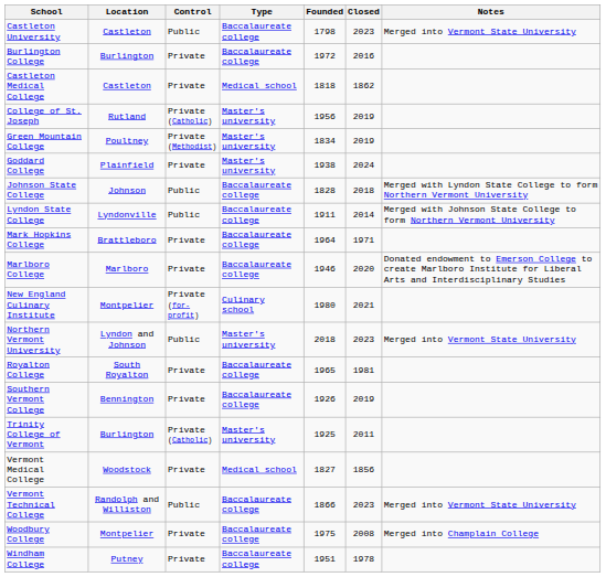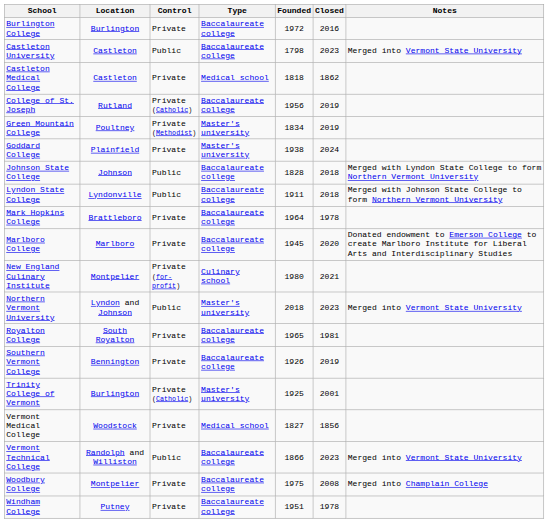 <table class="wikitable sortable">
 <tr>
 <th>School</th>
 <th>Location</th>
 <th>Control</th>
 <th>Type</th>
 <th>Founded</th>
 <th>Closed</th>
 <th>Notes</th>
 </tr>
 <tr>
+<td><a href='#'>Burlington College</a></td>
+<td align="center"><a href='#'>Burlington</a></td>
+<td>Private</td>
+<td><a href='#'>Baccalaureate college</a></td>
+<td align="center">1972</td>
+<td align="center">2016</td>
+<td></td>
+</tr>
+<tr>
 <td><a href='#'>Castleton University</a></td>
 <td align="center"><a href='#'>Castleton</a></td>
 <td>Public</td>
 <td><a href='#'>Baccalaureate college</a></td>
 <td align="center">1798</td>
 <td align="center">2023</td>
 <td>Merged into <a href='#'>Vermont State University</a></td>
-</tr>
-<tr>
-<td><a href='#'>Burlington College</a></td>
-<td align="center"><a href='#'>Burlington</a></td>
-<td>Private</td>
-<td><a href='#'>Baccalaureate college</a></td>
-<td align="center">1972</td>
-<td align="center">2016</td>
-<td></td>
 </tr>
 <tr>
 <td><a href='#'>Castleton Medical College</a></td>
 <td align="center"><a href='#'>Castleton</a></td>
 <td>Private</td>
 <td><a href='#'>Medical school</a></td>
 <td align="center">1818</td>
 <td align="center">1862</td>
 <td></td>
 </tr>
 <tr>
 <td><a href='#'>College of St. Joseph</a></td>
 <td align="center"><a href='#'>Rutland</a></td>
 <td>Private<br><small>(<a href='#'>Catholic</a>)</small></td>
-<td><a href='#'>Master's university</a></td>
+<td><a href='#'>Baccalaureate college</a></td>
 <td align="center">1956</td>
 <td align="center">2019</td>
 </tr>
 <tr>
 <td><a href='#'>Green Mountain College</a></td>
 <td align="center"><a href='#'>Poultney</a></td>
 <td>Private<br><small>(<a href='#'>Methodist</a>)</small></td>
 <td><a href='#'>Master's university</a></td>
 <td align="center">1834</td>
 <td align="center">2019</td>
 <td></td>
 </tr>
 <tr>
 <td><a href='#'>Goddard College</a></td>
 <td align="center"><a href='#'>Plainfield</a></td>
 <td>Private</td>
 <td><a href='#'>Master's university</a></td>
 <td align="center">1938</td>
 <td align="center">2024</td>
 <td></td>
 </tr>
 <tr>
 <td><a href='#'>Johnson State College</a></td>
 <td align="center"><a href='#'>Johnson</a></td>
 <td>Public</td>
 <td><a href='#'>Baccalaureate college</a></td>
 <td align="center">1828</td>
 <td align="center">2018</td>
 <td>Merged with Lyndon State College to form <a href='#'>Northern Vermont University</a></td>
 </tr>
 <tr>
 <td><a href='#'>Lyndon State College</a></td>
 <td align="center"><a href='#'>Lyndonville</a></td>
 <td>Public</td>
 <td><a href='#'>Baccalaureate college</a></td>
 <td align="center">1911</td>
-<td align="center">2014</td>
+<td align="center">2018</td>
 <td>Merged with Johnson State College to form <a href='#'>Northern Vermont University</a></td>
 </tr>
 <tr>
 <td><a href='#'>Mark Hopkins College</a></td>
 <td align="center"><a href='#'>Brattleboro</a></td>
 <td>Private</td>
 <td><a href='#'>Baccalaureate college</a></td>
 <td align="center">1964</td>
-<td align="center">1971</td>
+<td align="center">1978</td>
 <td></td>
 </tr>
 <tr>
 <td><a href='#'>Marlboro College</a></td>
 <td align="center"><a href='#'>Marlboro</a></td>
 <td>Private</td>
 <td><a href='#'>Baccalaureate college</a></td>
-<td align="center">1946</td>
+<td align="center">1945</td>
 <td align="center">2020</td>
 <td>Donated endowment to <a href='#'>Emerson College</a> to create Marlboro Institute for Liberal Arts and Interdisciplinary Studies</td>
 </tr>
 <tr>
 <td><a href='#'>New England Culinary Institute</a></td>
 <td align="center"><a href='#'>Montpelier</a></td>
 <td>Private<br><small>(<a href='#'>for-profit</a>)</small></td>
 <td><a href='#'>Culinary school</a></td>
 <td align="center">1980</td>
 <td align="center">2021</td>
 <td></td>
 </tr>
 <tr>
 <td><a href='#'>Northern Vermont University</a></td>
 <td align="center"><a href='#'>Lyndon</a> and <a href='#'>Johnson</a></td>
 <td>Public</td>
 <td><a href='#'>Master's university</a></td>
 <td align="center">2018</td>
 <td align="center">2023</td>
 <td>Merged into <a href='#'>Vermont State University</a></td>
 </tr>
 <tr>
 <td><a href='#'>Royalton College</a></td>
 <td align="center"><a href='#'>South Royalton</a></td>
 <td>Private</td>
 <td><a href='#'>Baccalaureate college</a></td>
 <td align="center">1965</td>
 <td align="center">1981</td>
 <td></td>
 </tr>
 <tr>
 <td><a href='#'>Southern Vermont College</a></td>
 <td align="center"><a href='#'>Bennington</a></td>
 <td>Private</td>
 <td><a href='#'>Baccalaureate college</a></td>
 <td align="center">1926</td>
 <td align="center">2019</td>
 </tr>
 <tr>
 <td><a href='#'>Trinity College of Vermont</a></td>
 <td align="center"><a href='#'>Burlington</a></td>
 <td>Private<br><small>(<a href='#'>Catholic</a>)</small></td>
 <td><a href='#'>Master's university</a></td>
 <td align="center">1925</td>
-<td align="center">2011</td>
+<td align="center">2001</td>
 <td></td>
 </tr>
 <tr>
 <td>Vermont Medical College</td>
 <td align="center"><a href='#'>Woodstock</a></td>
 <td>Private</td>
 <td><a href='#'>Medical school</a></td>
 <td align="center">1827</td>
 <td align="center">1856</td>
 <td></td>
 </tr>
 <tr>
 <td><a href='#'>Vermont Technical College</a></td>
 <td align="center"><a href='#'>Randolph</a> and <a href='#'>Williston</a></td>
 <td>Public</td>
 <td><a href='#'>Baccalaureate college</a></td>
 <td align="center">1866</td>
 <td align="center">2023</td>
 <td>Merged into <a href='#'>Vermont State University</a></td>
 </tr>
 <tr>
 <td><a href='#'>Woodbury College</a></td>
 <td align="center"><a href='#'>Montpelier</a></td>
 <td>Private</td>
 <td><a href='#'>Baccalaureate college</a></td>
 <td align="center">1975</td>
 <td align="center">2008</td>
 <td>Merged into <a href='#'>Champlain College</a></td>
 </tr>
 <tr>
 <td><a href='#'>Windham College</a></td>
 <td align="center"><a href='#'>Putney</a></td>
 <td>Private</td>
 <td><a href='#'>Baccalaureate college</a></td>
 <td align="center">1951</td>
 <td align="center">1978</td>
 <td></td>
 </tr>
 </table>
